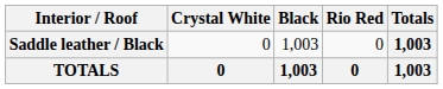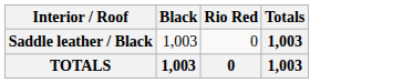 <table class=wikitable>
 <tr>
 <th>Interior / Roof</th>
-<th>Crystal White</th>
 <th>Black</th>
 <th>Rio Red</th>
 <th>Totals</th>
 </tr>
 <tr>
 <th>Saddle leather / Black</th>
-<td align=right>0</td>
 <td align=right>1,003</td>
 <td align=right>0</td>
 <th>1,003</th>
 </tr>
 <tr>
 <th>TOTALS</th>
-<th>0</th>
 <th>1,003</th>
 <th>0</th>
 <th>1,003</th>
 </tr>
 </table>
